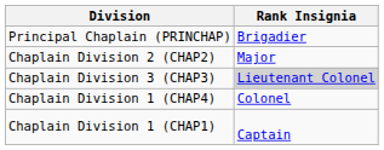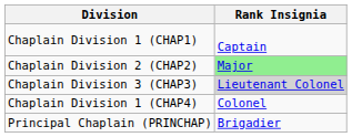 <table class="wikitable">
 <tr>
 <th>Division</th>
 <th>Rank Insignia</th>
 </tr>
 <tr>
-<td>Principal Chaplain (PRINCHAP)</td>
-<td> <a href='#'>Brigadier</a></td>
+<td>Chaplain Division 1 (CHAP1)</td>
+<td><br> <a href='#'>Captain</a></td>
 </tr>
 <tr>
 <td>Chaplain Division 2 (CHAP2)</td>
-<td> <a href='#'>Major</a></td>
+<td style="background: lightgreen;"> <a href='#'>Major</a></td>
 </tr>
 <tr>
 <td>Chaplain Division 3 (CHAP3)</td>
 <td style="background: lightgrey;"> <a href='#'>Lieutenant Colonel</a></td>
 </tr>
 <tr>
 <td>Chaplain Division 1 (CHAP4)</td>
 <td> <a href='#'>Colonel</a></td>
 </tr>
 <tr>
-<td>Chaplain Division 1 (CHAP1)</td>
-<td><br> <a href='#'>Captain</a></td>
+<td>Principal Chaplain (PRINCHAP)</td>
+<td> <a href='#'>Brigadier</a></td>
 </tr>
 </table>
